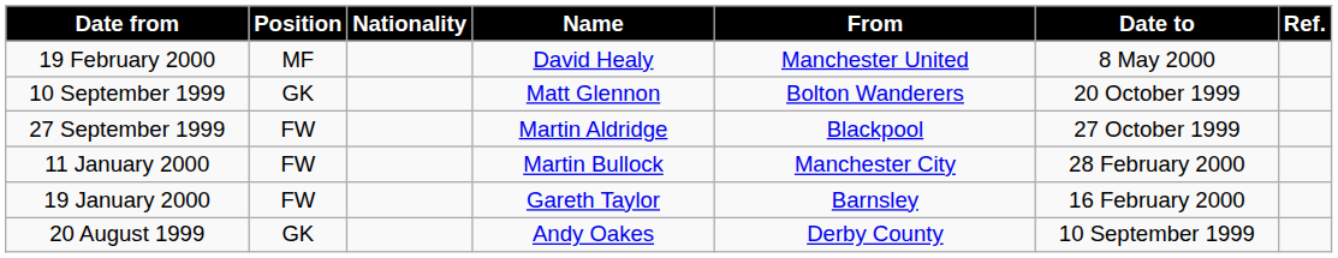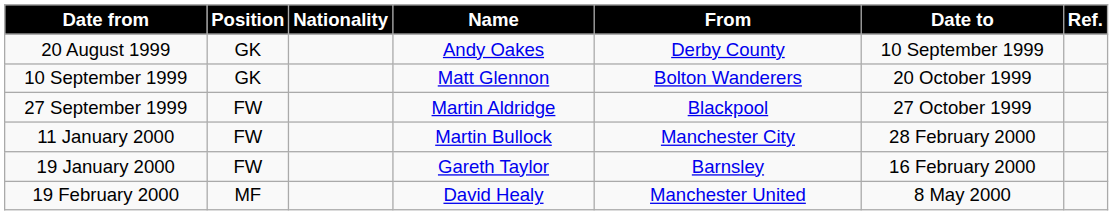 <table class="wikitable" style="text-align:center; font-size:90%; ">
 <tr>
 <th style="background:#000000; color:white; width:150px;">Date from</th>
 <th style="background:#000000; color:white; width:50px;">Position</th>
 <th style="background:#000000; color:white; width:50px;">Nationality</th>
 <th style="background:#000000; color:white; width:150px;">Name</th>
 <th style="background:#000000; color:white; width:200px;">From</th>
 <th style="background:#000000; color:white; width:150px;">Date to</th>
 <th style="background:#000000; color:white; width:25px;">Ref.</th>
 </tr>
 <tr>
-<td>19 February 2000</td>
-<td>MF</td>
+<td>20 August 1999</td>
+<td>GK</td>
 <td></td>
-<td><a href='#'>David Healy</a></td>
-<td><a href='#'>Manchester United</a></td>
-<td>8 May 2000</td>
+<td><a href='#'>Andy Oakes</a></td>
+<td><a href='#'>Derby County</a></td>
+<td>10 September 1999</td>
 <td></td>
 </tr>
 <tr>
 <td>10 September 1999</td>
 <td>GK</td>
 <td></td>
 <td><a href='#'>Matt Glennon</a></td>
 <td><a href='#'>Bolton Wanderers</a></td>
 <td>20 October 1999</td>
 <td></td>
 </tr>
 <tr>
 <td>27 September 1999</td>
 <td>FW</td>
 <td></td>
 <td><a href='#'>Martin Aldridge</a></td>
 <td><a href='#'>Blackpool</a></td>
 <td>27 October 1999</td>
 <td></td>
 </tr>
 <tr>
 <td>11 January 2000</td>
 <td>FW</td>
 <td></td>
 <td><a href='#'>Martin Bullock</a></td>
 <td><a href='#'>Manchester City</a></td>
 <td>28 February 2000</td>
 <td></td>
 </tr>
 <tr>
 <td>19 January 2000</td>
 <td>FW</td>
 <td></td>
 <td><a href='#'>Gareth Taylor</a></td>
 <td><a href='#'>Barnsley</a></td>
 <td>16 February 2000</td>
 <td></td>
 </tr>
 <tr>
-<td>20 August 1999</td>
-<td>GK</td>
+<td>19 February 2000</td>
+<td>MF</td>
 <td></td>
-<td><a href='#'>Andy Oakes</a></td>
-<td><a href='#'>Derby County</a></td>
-<td>10 September 1999</td>
+<td><a href='#'>David Healy</a></td>
+<td><a href='#'>Manchester United</a></td>
+<td>8 May 2000</td>
 <td></td>
 </tr>
 </table>
